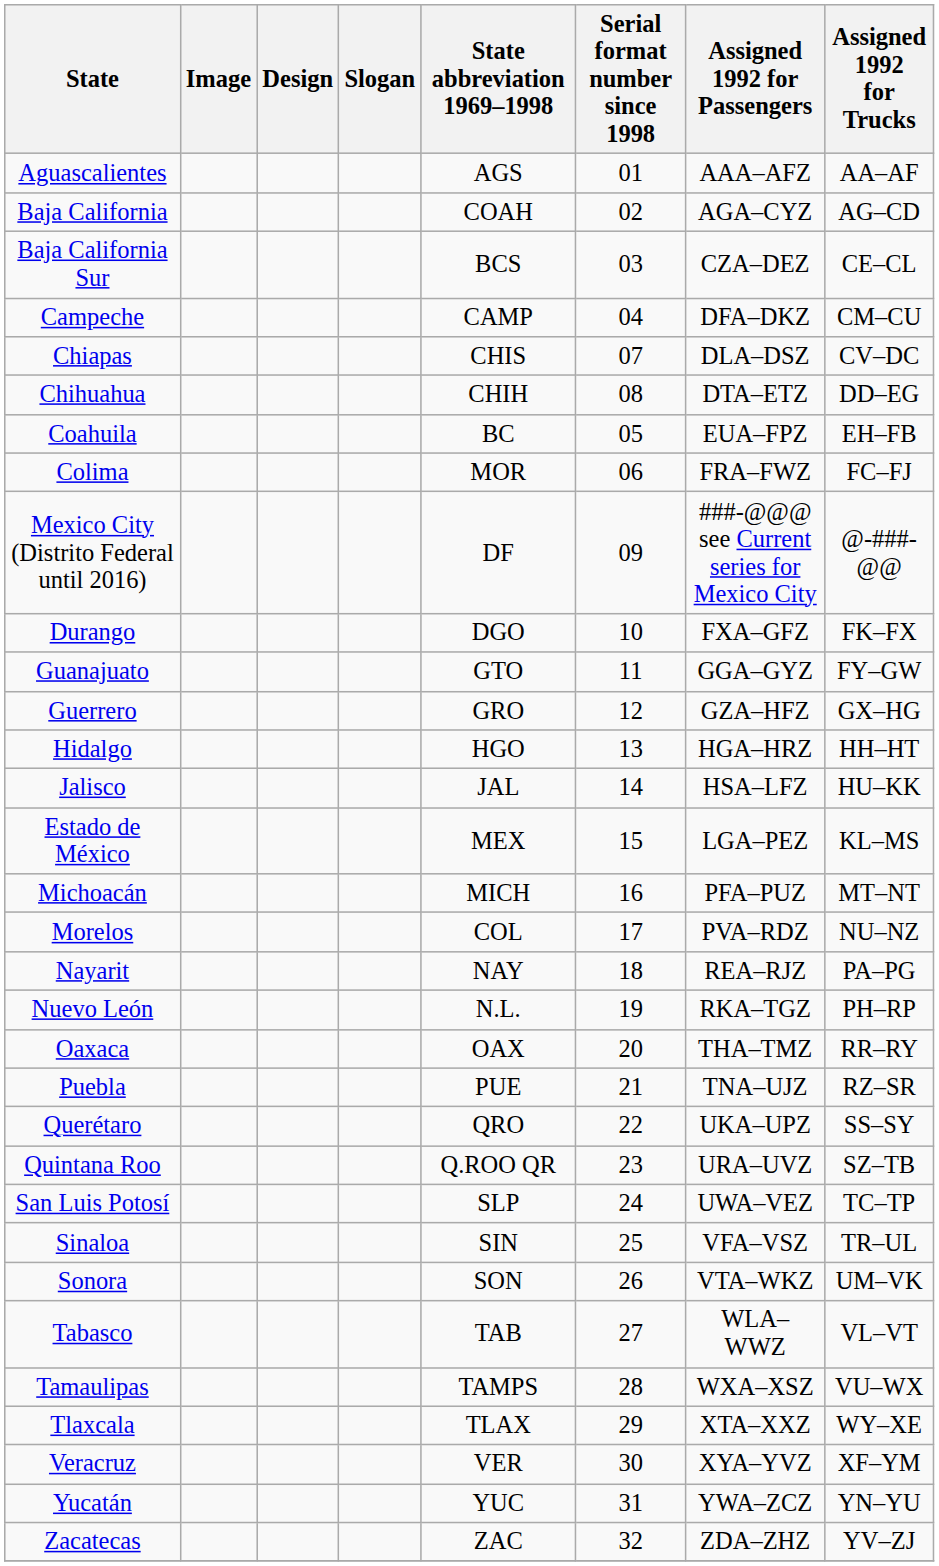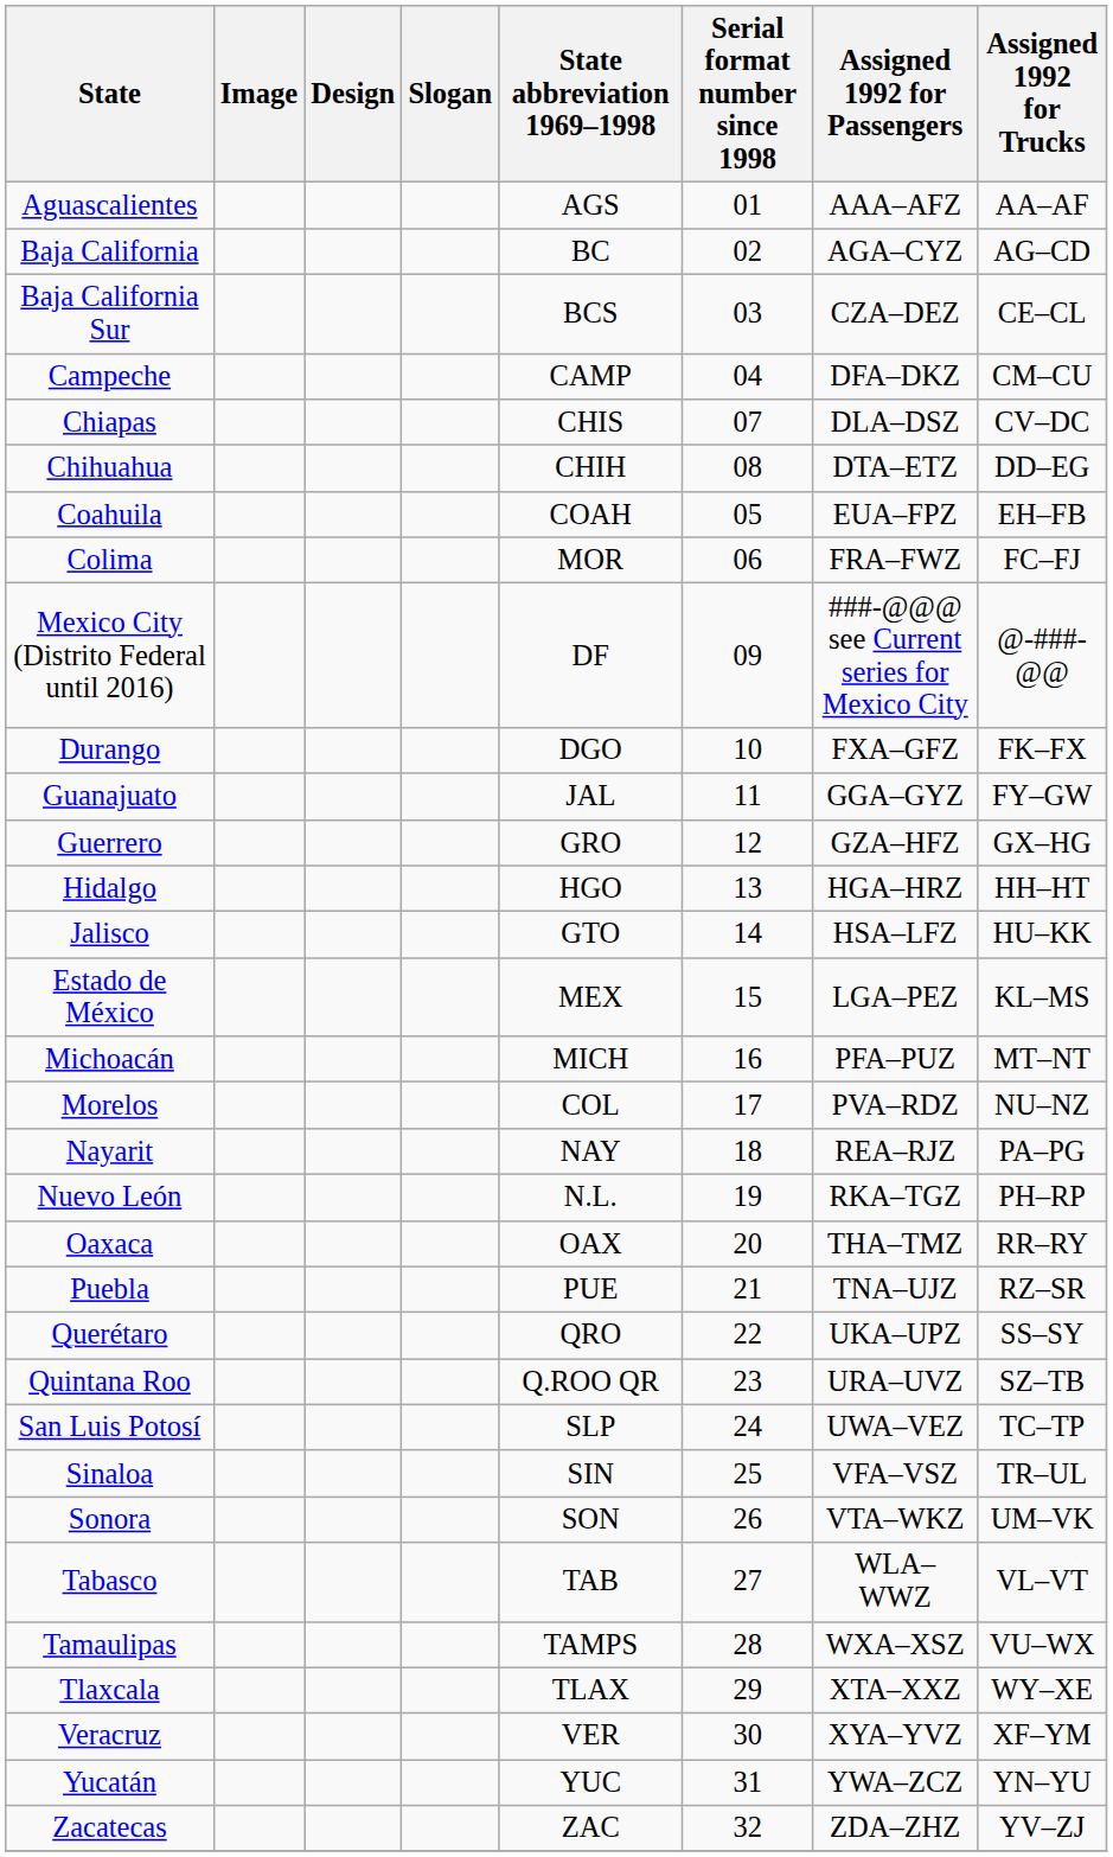 <table class="wikitable" style="text-align: center">
 <tr>
 <th>State</th>
 <th>Image</th>
 <th>Design</th>
 <th>Slogan</th>
 <th>State abbreviation 1969–1998</th>
 <th>Serial format number since 1998</th>
 <th>Assigned 1992 for Passengers</th>
 <th>Assigned 1992<br>for Trucks</th>
 </tr>
 <tr>
 <td><a href='#'>Aguascalientes</a></td>
 <td></td>
 <td></td>
 <td></td>
 <td>AGS</td>
 <td>01</td>
 <td>AAA–AFZ</td>
 <td>AA–AF</td>
 </tr>
 <tr>
 <td><a href='#'>Baja California</a></td>
 <td></td>
 <td></td>
 <td></td>
-<td>COAH</td>
+<td>BC</td>
 <td>02</td>
 <td>AGA–CYZ</td>
 <td>AG–CD</td>
 </tr>
 <tr>
 <td><a href='#'>Baja California Sur</a></td>
 <td></td>
 <td></td>
 <td></td>
 <td>BCS</td>
 <td>03</td>
 <td>CZA–DEZ</td>
 <td>CE–CL</td>
 </tr>
 <tr>
 <td><a href='#'>Campeche</a></td>
 <td></td>
 <td></td>
 <td></td>
 <td>CAMP</td>
 <td>04</td>
 <td>DFA–DKZ</td>
 <td>CM–CU</td>
 </tr>
 <tr>
 <td><a href='#'>Chiapas</a></td>
 <td></td>
 <td></td>
 <td></td>
 <td>CHIS</td>
 <td>07</td>
 <td>DLA–DSZ</td>
 <td>CV–DC</td>
 </tr>
 <tr>
 <td><a href='#'>Chihuahua</a></td>
 <td></td>
 <td></td>
 <td></td>
 <td>CHIH</td>
 <td>08</td>
 <td>DTA–ETZ</td>
 <td>DD–EG</td>
 </tr>
 <tr>
 <td><a href='#'>Coahuila</a></td>
 <td></td>
 <td></td>
 <td></td>
-<td>BC</td>
+<td>COAH</td>
 <td>05</td>
 <td>EUA–FPZ</td>
 <td>EH–FB</td>
 </tr>
 <tr>
 <td><a href='#'>Colima</a></td>
 <td></td>
 <td></td>
 <td></td>
 <td>MOR</td>
 <td>06</td>
 <td>FRA–FWZ</td>
 <td>FC–FJ</td>
 </tr>
 <tr>
 <td><a href='#'>Mexico City</a> (Distrito Federal until 2016)</td>
 <td></td>
 <td></td>
 <td></td>
 <td>DF</td>
 <td>09</td>
 <td>###-@@@<br>see <a href='#'>Current series for Mexico City</a></td>
 <td>@-###-@@</td>
 </tr>
 <tr>
 <td><a href='#'>Durango</a></td>
 <td></td>
 <td></td>
 <td></td>
 <td>DGO</td>
 <td>10</td>
 <td>FXA–GFZ</td>
 <td>FK–FX</td>
 </tr>
 <tr>
 <td><a href='#'>Guanajuato</a></td>
 <td></td>
 <td></td>
 <td></td>
-<td>GTO</td>
+<td>JAL</td>
 <td>11</td>
 <td>GGA–GYZ</td>
 <td>FY–GW</td>
 </tr>
 <tr>
 <td><a href='#'>Guerrero</a></td>
 <td></td>
 <td></td>
 <td></td>
 <td>GRO</td>
 <td>12</td>
 <td>GZA–HFZ</td>
 <td>GX–HG</td>
 </tr>
 <tr>
 <td><a href='#'>Hidalgo</a></td>
 <td></td>
 <td></td>
 <td></td>
 <td>HGO</td>
 <td>13</td>
 <td>HGA–HRZ</td>
 <td>HH–HT</td>
 </tr>
 <tr>
 <td><a href='#'>Jalisco</a></td>
 <td></td>
 <td></td>
 <td></td>
-<td>JAL</td>
+<td>GTO</td>
 <td>14</td>
 <td>HSA–LFZ</td>
 <td>HU–KK</td>
 </tr>
 <tr>
 <td><a href='#'>Estado de México</a></td>
 <td></td>
 <td></td>
 <td></td>
 <td>MEX</td>
 <td>15</td>
 <td>LGA–PEZ</td>
 <td>KL–MS</td>
 </tr>
 <tr>
 <td><a href='#'>Michoacán</a></td>
 <td></td>
 <td></td>
 <td></td>
 <td>MICH</td>
 <td>16</td>
 <td>PFA–PUZ</td>
 <td>MT–NT</td>
 </tr>
 <tr>
 <td><a href='#'>Morelos</a></td>
 <td></td>
 <td></td>
 <td></td>
 <td>COL</td>
 <td>17</td>
 <td>PVA–RDZ</td>
 <td>NU–NZ</td>
 </tr>
 <tr>
 <td><a href='#'>Nayarit</a></td>
 <td></td>
 <td></td>
 <td></td>
 <td>NAY</td>
 <td>18</td>
 <td>REA–RJZ</td>
 <td>PA–PG</td>
 </tr>
 <tr>
 <td><a href='#'>Nuevo León</a></td>
 <td></td>
 <td></td>
 <td></td>
 <td>N.L.</td>
 <td>19</td>
 <td>RKA–TGZ</td>
 <td>PH–RP</td>
 </tr>
 <tr>
 <td><a href='#'>Oaxaca</a></td>
 <td></td>
 <td></td>
 <td></td>
 <td>OAX</td>
 <td>20</td>
 <td>THA–TMZ</td>
 <td>RR–RY</td>
 </tr>
 <tr>
 <td><a href='#'>Puebla</a></td>
 <td></td>
 <td></td>
 <td></td>
 <td>PUE</td>
 <td>21</td>
 <td>TNA–UJZ</td>
 <td>RZ–SR</td>
 </tr>
 <tr>
 <td><a href='#'>Querétaro</a></td>
 <td></td>
 <td></td>
 <td></td>
 <td>QRO</td>
 <td>22</td>
 <td>UKA–UPZ</td>
 <td>SS–SY</td>
 </tr>
 <tr>
 <td><a href='#'>Quintana Roo</a></td>
 <td></td>
 <td></td>
 <td></td>
 <td>Q.ROO  QR</td>
 <td>23</td>
 <td>URA–UVZ</td>
 <td>SZ–TB</td>
 </tr>
 <tr>
 <td><a href='#'>San Luis Potosí</a></td>
 <td></td>
 <td></td>
 <td></td>
 <td>SLP</td>
 <td>24</td>
 <td>UWA–VEZ</td>
 <td>TC–TP</td>
 </tr>
 <tr>
 <td><a href='#'>Sinaloa</a></td>
 <td></td>
 <td></td>
 <td></td>
 <td>SIN</td>
 <td>25</td>
 <td>VFA–VSZ</td>
 <td>TR–UL</td>
 </tr>
 <tr>
 <td><a href='#'>Sonora</a></td>
 <td></td>
 <td></td>
 <td></td>
 <td>SON</td>
 <td>26</td>
 <td>VTA–WKZ</td>
 <td>UM–VK</td>
 </tr>
 <tr>
 <td><a href='#'>Tabasco</a></td>
 <td></td>
 <td></td>
 <td></td>
 <td>TAB</td>
 <td>27</td>
 <td>WLA–WWZ</td>
 <td>VL–VT</td>
 </tr>
 <tr>
 <td><a href='#'>Tamaulipas</a></td>
 <td></td>
 <td></td>
 <td></td>
 <td>TAMPS</td>
 <td>28</td>
 <td>WXA–XSZ</td>
 <td>VU–WX</td>
 </tr>
 <tr>
 <td><a href='#'>Tlaxcala</a></td>
 <td></td>
 <td></td>
 <td></td>
 <td>TLAX</td>
 <td>29</td>
 <td>XTA–XXZ</td>
 <td>WY–XE</td>
 </tr>
 <tr>
 <td><a href='#'>Veracruz</a></td>
 <td></td>
 <td></td>
 <td></td>
 <td>VER</td>
 <td>30</td>
 <td>XYA–YVZ</td>
 <td>XF–YM</td>
 </tr>
 <tr>
 <td><a href='#'>Yucatán</a></td>
 <td></td>
 <td></td>
 <td></td>
 <td>YUC</td>
 <td>31</td>
 <td>YWA–ZCZ</td>
 <td>YN–YU</td>
 </tr>
 <tr>
 <td><a href='#'>Zacatecas</a></td>
 <td></td>
 <td></td>
 <td></td>
 <td>ZAC</td>
 <td>32</td>
 <td>ZDA–ZHZ</td>
 <td>YV–ZJ</td>
 </tr>
 <tr>
 </tr>
 </table>
